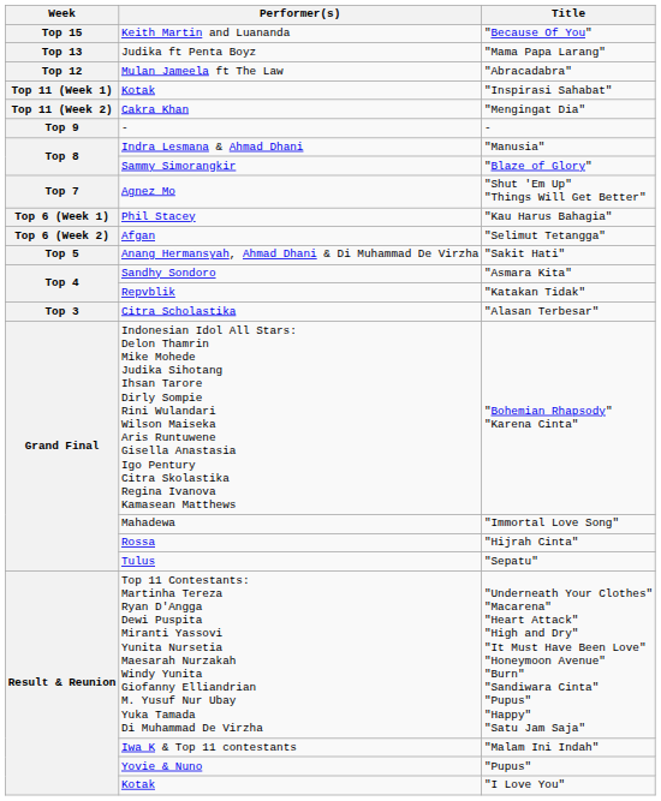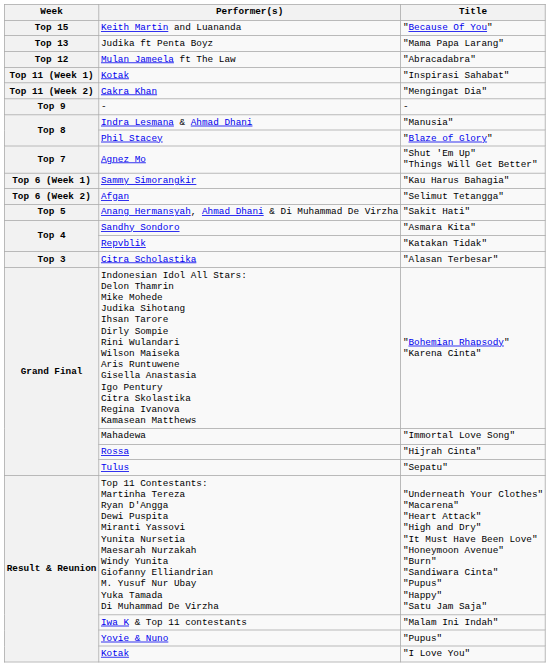 <table class="wikitable" style="font-size:90%;">
 <tr>
 <th scope="col">Week</th>
 <th>Performer(s)</th>
 <th>Title</th>
 </tr>
 <tr>
 <th scope="row">Top 15</th>
 <td><a href='#'>Keith Martin</a> and Luananda</td>
 <td>"<a href='#'>Because Of You</a>"</td>
 </tr>
 <tr>
 <th scope="row">Top 13</th>
 <td>Judika ft Penta Boyz</td>
 <td>"Mama Papa Larang"</td>
 </tr>
 <tr>
 <th scope="row">Top 12</th>
 <td><a href='#'>Mulan Jameela</a> ft The Law</td>
 <td>"Abracadabra"</td>
 </tr>
 <tr>
 <th scope="row">Top 11 (Week 1)</th>
 <td><a href='#'>Kotak</a></td>
 <td>"Inspirasi Sahabat"</td>
 </tr>
 <tr>
 <th scope="row">Top 11 (Week 2)</th>
 <td><a href='#'>Cakra Khan</a></td>
 <td>"Mengingat Dia"</td>
 </tr>
 <tr>
 <th scope="row">Top 9</th>
 <td>-</td>
 <td>-</td>
 </tr>
 <tr>
 <th scope="row" rowspan=2>Top 8</th>
 <td><a href='#'>Indra Lesmana</a> & <a href='#'>Ahmad Dhani</a></td>
 <td>"Manusia"</td>
 </tr>
 <tr>
-<td><a href='#'>Sammy Simorangkir</a></td>
+<td><a href='#'>Phil Stacey</a></td>
 <td>"<a href='#'>Blaze of Glory</a>"</td>
 </tr>
 <tr>
 <th scope="row">Top 7</th>
 <td><a href='#'>Agnez Mo</a></td>
 <td>"Shut 'Em Up" <br> "Things Will Get Better"</td>
 </tr>
 <tr>
 <th scope="row">Top 6 (Week 1)</th>
-<td><a href='#'>Phil Stacey</a></td>
+<td><a href='#'>Sammy Simorangkir</a></td>
 <td>"Kau Harus Bahagia"</td>
 </tr>
 <tr>
 <th scope="row">Top 6 (Week 2)</th>
 <td><a href='#'>Afgan</a></td>
 <td>"Selimut Tetangga"</td>
 </tr>
 <tr>
 <th scope="row">Top 5</th>
 <td><a href='#'>Anang Hermansyah</a>, <a href='#'>Ahmad Dhani</a> & Di Muhammad De Virzha</td>
 <td>"Sakit Hati"</td>
 </tr>
 <tr>
 <th scope="row" rowspan=2>Top 4</th>
 <td><a href='#'>Sandhy Sondoro</a></td>
 <td>"Asmara Kita"</td>
 </tr>
 <tr>
 <td><a href='#'>Repvblik</a></td>
 <td>"Katakan Tidak"</td>
 </tr>
 <tr>
 <th scope="row">Top 3</th>
 <td><a href='#'>Citra Scholastika</a></td>
 <td>"Alasan Terbesar"</td>
 </tr>
 <tr>
 <th scope="row" rowspan=4>Grand Final</th>
 <td>Indonesian Idol All Stars: <br> Delon Thamrin <br> Mike Mohede <br> Judika Sihotang <br> Ihsan Tarore <br> Dirly Sompie <br> Rini Wulandari <br> Wilson Maiseka <br> Aris Runtuwene <br> Gisella Anastasia <br> Igo Pentury <br> Citra Skolastika <br> Regina Ivanova <br> Kamasean Matthews</td>
 <td>"<a href='#'>Bohemian Rhapsody</a>" <br> "Karena Cinta"</td>
 </tr>
 <tr>
 <td>Mahadewa</td>
 <td>"Immortal Love Song"</td>
 </tr>
 <tr>
 <td><a href='#'>Rossa</a></td>
 <td>"Hijrah Cinta"</td>
 </tr>
 <tr>
 <td><a href='#'>Tulus</a></td>
 <td>"Sepatu"</td>
 </tr>
 <tr>
 <th scope="row" rowspan=4>Result & Reunion</th>
 <td>Top 11 Contestants: <br> Martinha Tereza <br> Ryan D'Angga <br> Dewi Puspita <br> Miranti Yassovi <br> Yunita Nursetia <br> Maesarah Nurzakah <br> Windy Yunita <br> Giofanny Elliandrian <br> M. Yusuf Nur Ubay <br> Yuka Tamada <br> Di Muhammad De Virzha</td>
 <td><br> "Underneath Your Clothes" <br> "Macarena" <br> "Heart Attack" <br> "High and Dry" <br> "It Must Have Been Love" <br> "Honeymoon Avenue" <br> "Burn" <br> "Sandiwara Cinta" <br> "Pupus" <br> "Happy" <br> "Satu Jam Saja"</td>
 </tr>
 <tr>
 <td><a href='#'>Iwa K</a> & Top 11 contestants</td>
 <td>"Malam Ini Indah"</td>
 </tr>
 <tr>
 <td><a href='#'>Yovie & Nuno</a></td>
 <td>"Pupus"</td>
 </tr>
 <tr>
 <td><a href='#'>Kotak</a></td>
 <td>"I Love You"</td>
 </tr>
 </table>
